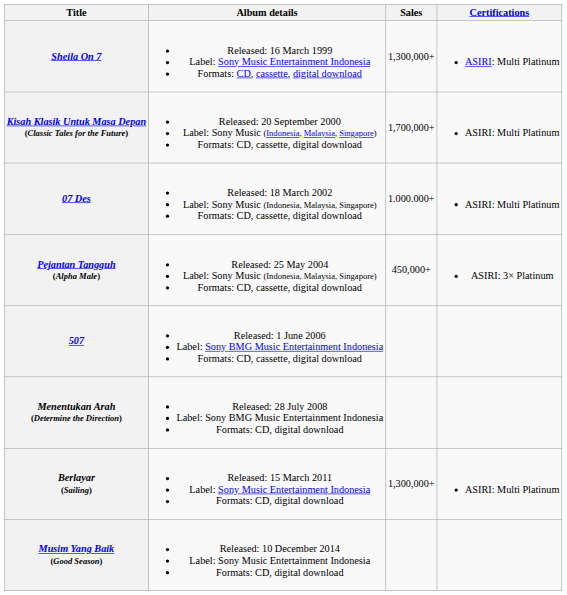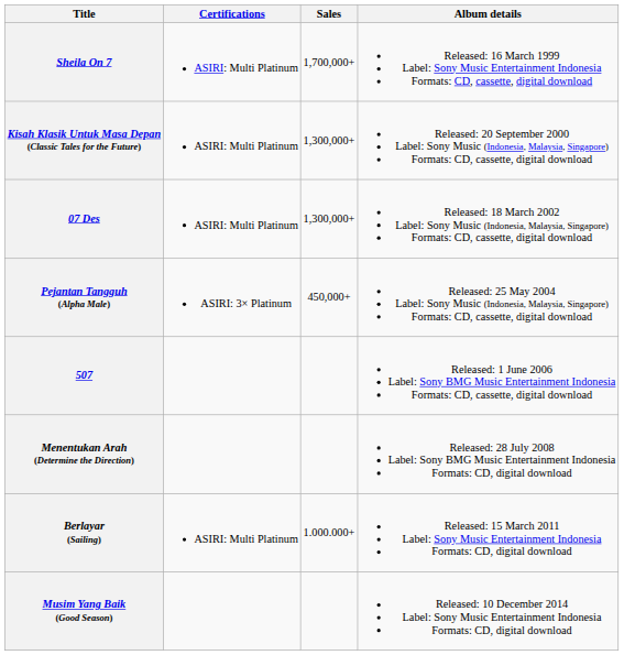 <table class="wikitable plainrowheaders" style="text-align:center;">
 <tr>
 <th scope="col">Title</th>
+<th scope="col"><a href='#'>Certifications</a></th>
+<th scope="col">Sales</th>
 <th scope="col">Album details</th>
-<th scope="col">Sales</th>
-<th scope="col"><a href='#'>Certifications</a></th>
 </tr>
 <tr>
 <th scope="row"><em><a href='#'>Sheila On 7</a></em></th>
+<td><br><ul><li><a href='#'>ASIRI</a>: Multi Platinum</li></ul></td>
+<td>1,700,000+</td>
 <td><br><ul><li>Released: 16 March 1999</li><li>Label: <a href='#'>Sony Music Entertainment Indonesia</a></li><li>Formats: <a href='#'>CD</a>, <a href='#'>cassette</a>, <a href='#'>digital download</a></li></ul></td>
-<td>1,300,000+</td>
-<td><br><ul><li><a href='#'>ASIRI</a>: Multi Platinum</li></ul></td>
 </tr>
 <tr>
 <th scope="row"><em><a href='#'>Kisah Klasik Untuk Masa Depan</a></em> <br><small>(<em>Classic Tales for the Future</em>)</small></th>
+<td><br><ul><li>ASIRI: Multi Platinum</li></ul></td>
+<td>1,300,000+</td>
 <td><br><ul><li>Released: 20 September 2000</li><li>Label: Sony Music <small>(<a href='#'>Indonesia</a>, <a href='#'>Malaysia</a>, <a href='#'>Singapore</a>)</small></li><li>Formats: CD, cassette, digital download</li></ul></td>
-<td>1,700,000+</td>
-<td><br><ul><li>ASIRI: Multi Platinum</li></ul></td>
 </tr>
 <tr>
 <th scope="row"><em><a href='#'>07 Des</a></em></th>
+<td><br><ul><li>ASIRI: Multi Platinum</li></ul></td>
+<td>1,300,000+</td>
 <td><br><ul><li>Released: 18 March 2002</li><li>Label: Sony Music <small>(Indonesia, Malaysia, Singapore)</small></li><li>Formats: CD, cassette, digital download</li></ul></td>
-<td>1.000.000+</td>
-<td><br><ul><li>ASIRI: Multi Platinum</li></ul></td>
 </tr>
 <tr>
 <th scope="row"><em><a href='#'>Pejantan Tangguh</a></em> <br><small>(<em>Alpha Male</em>)</small></th>
+<td><br><ul><li>ASIRI: 3× Platinum</li></ul></td>
+<td>450,000+</td>
 <td><br><ul><li>Released: 25 May 2004</li><li>Label: Sony Music <small>(Indonesia, Malaysia, Singapore)</small></li><li>Formats: CD, cassette, digital download</li></ul></td>
-<td>450,000+</td>
-<td><br><ul><li>ASIRI: 3× Platinum</li></ul></td>
 </tr>
 <tr>
 <th scope="row"><em><a href='#'>507</a></em></th>
-<td><br><ul><li>Released: 1 June 2006</li><li>Label: <a href='#'>Sony BMG Music Entertainment Indonesia</a></li><li>Formats: CD, cassette, digital download</li></ul></td>
 <td></td>
 <td></td>
+<td><br><ul><li>Released: 1 June 2006</li><li>Label: <a href='#'>Sony BMG Music Entertainment Indonesia</a></li><li>Formats: CD, cassette, digital download</li></ul></td>
 </tr>
 <tr>
 <th scope="row"><em>Menentukan Arah</em> <br><small>(<em>Determine the Direction</em>)</small></th>
-<td><br><ul><li>Released: 28 July 2008</li><li>Label: Sony BMG Music Entertainment Indonesia</li><li>Formats: CD, digital download</li></ul></td>
 <td></td>
 <td></td>
+<td><br><ul><li>Released: 28 July 2008</li><li>Label: Sony BMG Music Entertainment Indonesia</li><li>Formats: CD, digital download</li></ul></td>
 </tr>
 <tr>
 <th scope="row"><em>Berlayar</em> <br><small>(<em>Sailing</em>)</small></th>
+<td><br><ul><li>ASIRI: Multi Platinum</li></ul></td>
+<td>1.000.000+</td>
 <td><br><ul><li>Released: 15 March 2011</li><li>Label: <a href='#'>Sony Music Entertainment Indonesia</a></li><li>Formats: CD, digital download</li></ul></td>
-<td>1,300,000+</td>
-<td><br><ul><li>ASIRI: Multi Platinum</li></ul></td>
 </tr>
 <tr>
 <th scope="row"><em><a href='#'>Musim Yang Baik</a></em> <br><small>(<em>Good Season</em>)</small></th>
-<td><br><ul><li>Released: 10 December 2014</li><li>Label: Sony Music Entertainment Indonesia</li><li>Formats: CD, digital download</li></ul></td>
 <td></td>
 <td></td>
+<td><br><ul><li>Released: 10 December 2014</li><li>Label: Sony Music Entertainment Indonesia</li><li>Formats: CD, digital download</li></ul></td>
 </tr>
 </table>
